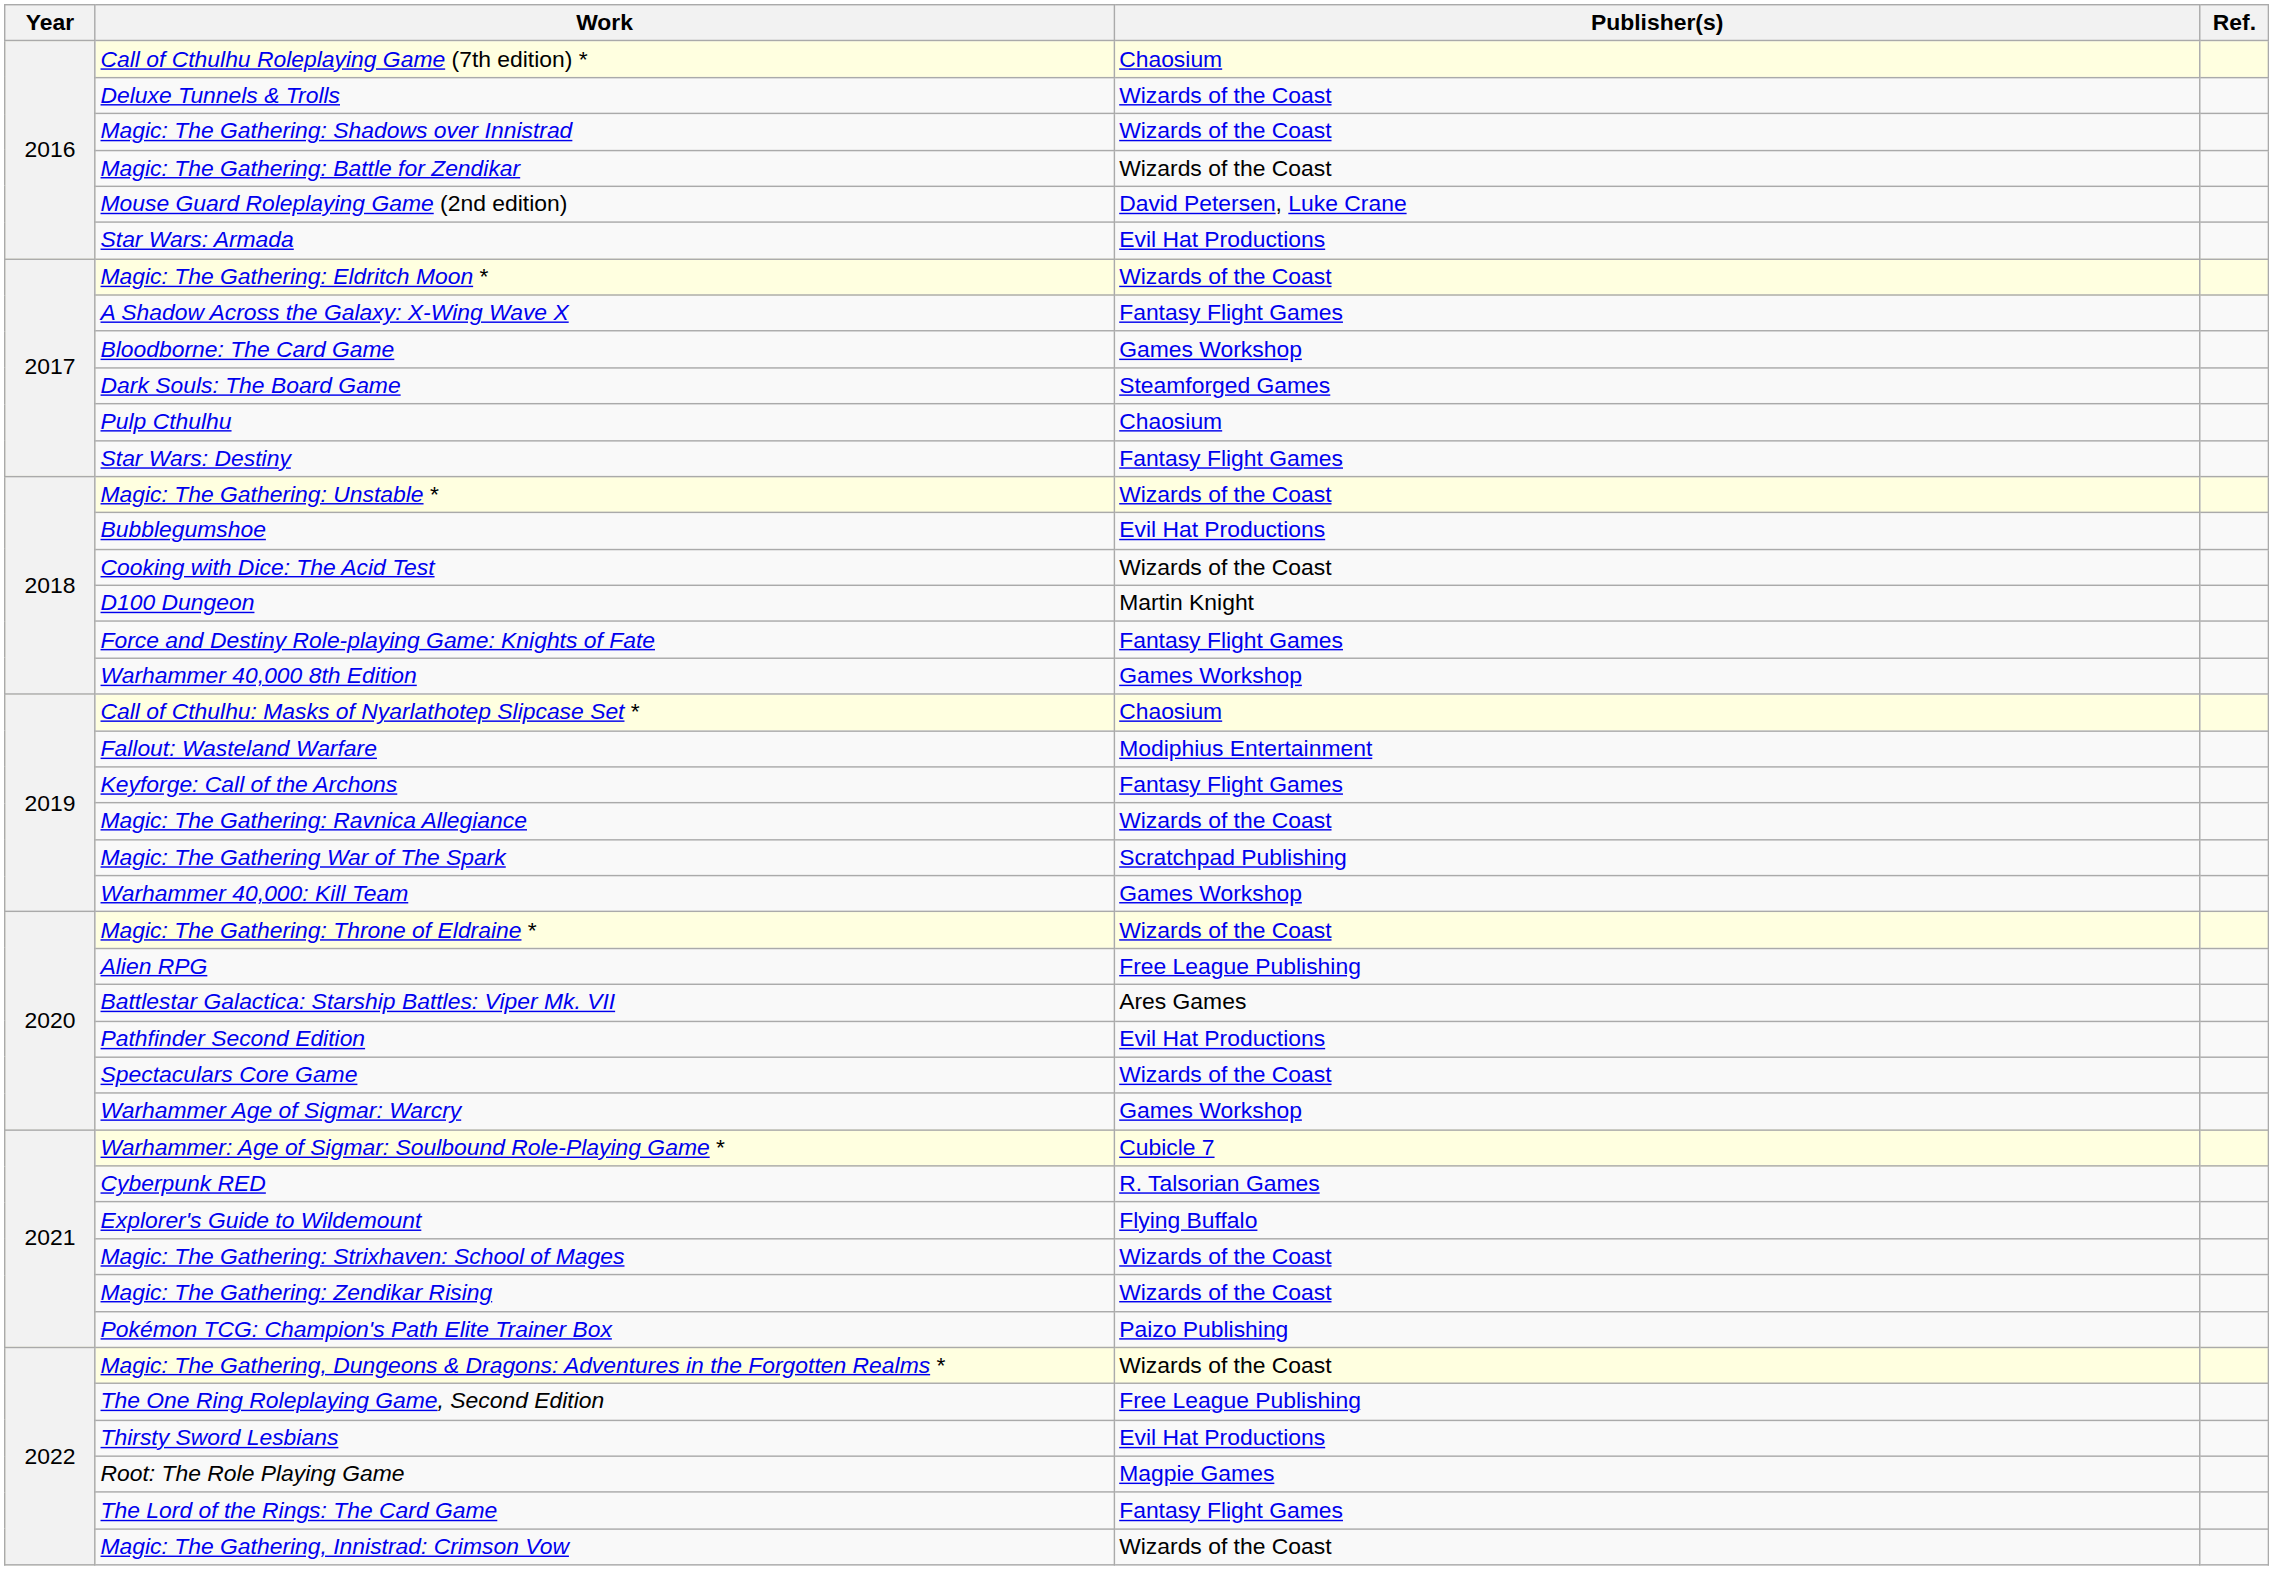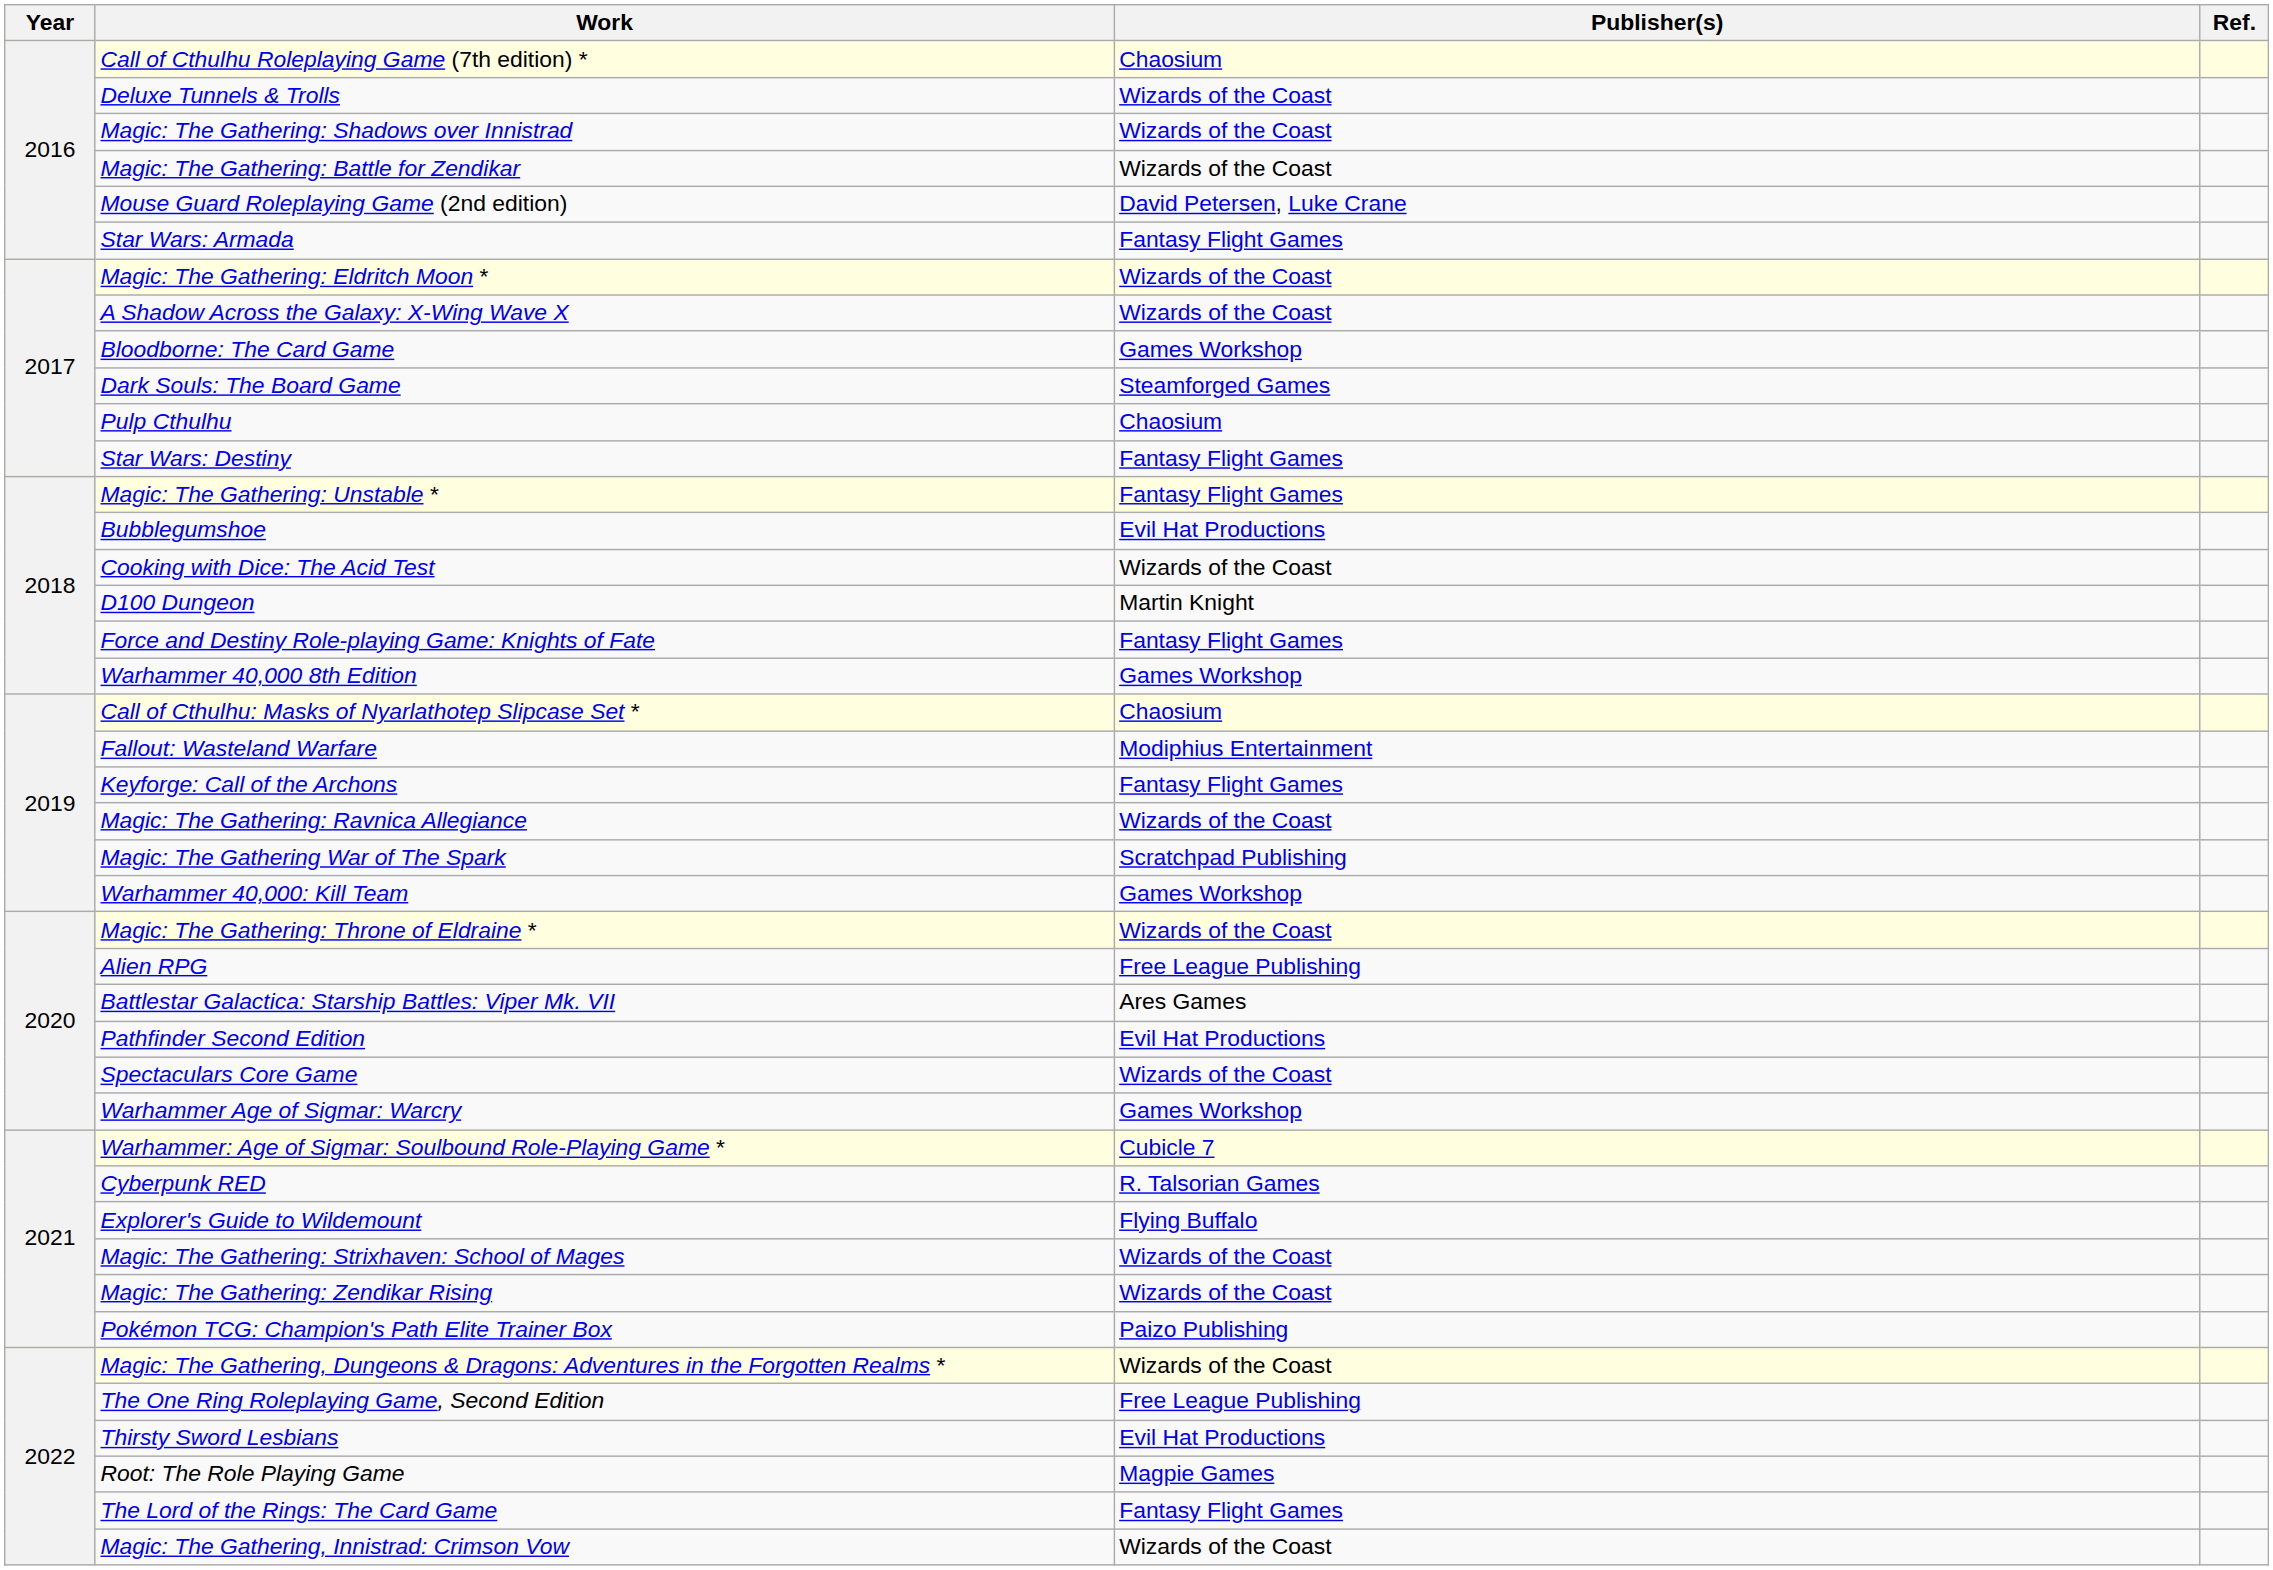 <table class="wikitable mw-collapsible" style="width:100%; margin:1em auto 1em auto;">
 <tr>
 <th style="width:4%;" scope="col">Year</th>
 <th style="width:45%;" scope="col">Work</th>
 <th style="width:48%;" scope="col" class="unsortable">Publisher(s)</th>
 <th style="width:3%;" scope="col" class="unsortable">Ref.</th>
 </tr>
 <tr style="background:lightyellow;">
 <th scope="row" rowspan="6" style="text-align:center; font-weight:normal;">2016</th>
 <td><em><a href='#'>Call of Cthulhu Roleplaying Game</a></em> (7th edition) *</td>
 <td><a href='#'>Chaosium</a></td>
 <td></td>
 </tr>
 <tr>
 <td><em><a href='#'>Deluxe Tunnels & Trolls</a></em></td>
 <td><a href='#'>Wizards of the Coast</a></td>
 <td></td>
 </tr>
 <tr>
 <td><em><a href='#'>Magic: The Gathering: Shadows over Innistrad</a></em></td>
 <td><a href='#'>Wizards of the Coast</a></td>
 <td></td>
 </tr>
 <tr>
 <td><em><a href='#'>Magic: The Gathering: Battle for Zendikar</a></em></td>
 <td>Wizards of the Coast</td>
 <td></td>
 </tr>
 <tr>
 <td><em><a href='#'>Mouse Guard Roleplaying Game</a></em> (2nd edition)</td>
 <td><a href='#'>David Petersen</a>, <a href='#'>Luke Crane</a></td>
 <td></td>
 </tr>
 <tr>
 <td><em><a href='#'>Star Wars: Armada</a></em></td>
-<td><a href='#'>Evil Hat Productions</a></td>
+<td><a href='#'>Fantasy Flight Games</a></td>
 <td></td>
 </tr>
 <tr style="background:lightyellow;">
 <th scope="row" rowspan="6" style="text-align:center; font-weight:normal;">2017</th>
 <td><em><a href='#'>Magic: The Gathering: Eldritch Moon</a></em> *</td>
 <td><a href='#'>Wizards of the Coast</a></td>
 <td></td>
 </tr>
 <tr>
 <td><em><a href='#'>A Shadow Across the Galaxy: X-Wing Wave X</a></em></td>
-<td><a href='#'>Fantasy Flight Games</a></td>
+<td><a href='#'>Wizards of the Coast</a></td>
 <td></td>
 </tr>
 <tr>
 <td><em><a href='#'>Bloodborne: The Card Game</a></em></td>
 <td><a href='#'>Games Workshop</a></td>
 <td></td>
 </tr>
 <tr>
 <td><em><a href='#'>Dark Souls: The Board Game</a></em></td>
 <td><a href='#'>Steamforged Games</a></td>
 <td></td>
 </tr>
 <tr>
 <td><em><a href='#'>Pulp Cthulhu</a></em></td>
 <td><a href='#'>Chaosium</a></td>
 <td></td>
 </tr>
 <tr>
 <td><em><a href='#'>Star Wars: Destiny</a></em></td>
 <td><a href='#'>Fantasy Flight Games</a></td>
 <td></td>
 </tr>
 <tr style="background:lightyellow;">
 <th scope="row" rowspan="6" style="text-align:center; font-weight:normal;">2018</th>
 <td><em><a href='#'>Magic: The Gathering: Unstable</a></em> *</td>
-<td><a href='#'>Wizards of the Coast</a></td>
+<td><a href='#'>Fantasy Flight Games</a></td>
 <td></td>
 </tr>
 <tr>
 <td><em><a href='#'>Bubblegumshoe</a></em></td>
 <td><a href='#'>Evil Hat Productions</a></td>
 <td></td>
 </tr>
 <tr>
 <td><em><a href='#'>Cooking with Dice: The Acid Test</a></em></td>
 <td>Wizards of the Coast</td>
 <td></td>
 </tr>
 <tr>
 <td><em><a href='#'>D100 Dungeon</a></em></td>
 <td>Martin Knight</td>
 <td></td>
 </tr>
 <tr>
 <td><em><a href='#'>Force and Destiny Role-playing Game: Knights of Fate</a></em></td>
 <td><a href='#'>Fantasy Flight Games</a></td>
 <td></td>
 </tr>
 <tr>
 <td><em><a href='#'>Warhammer 40,000 8th Edition</a></em></td>
 <td><a href='#'>Games Workshop</a></td>
 <td></td>
 </tr>
 <tr style="background:lightyellow;">
 <th rowspan="6" style="text-align:center; font-weight:normal;">2019</th>
 <td><em><a href='#'>Call of Cthulhu: Masks of Nyarlathotep Slipcase Set</a></em> *</td>
 <td><a href='#'>Chaosium</a></td>
 <td></td>
 </tr>
 <tr>
 <td><em><a href='#'>Fallout: Wasteland Warfare</a></em></td>
 <td><a href='#'>Modiphius Entertainment</a></td>
 <td></td>
 </tr>
 <tr>
 <td><em><a href='#'>Keyforge: Call of the Archons</a></em></td>
 <td><a href='#'>Fantasy Flight Games</a></td>
 <td></td>
 </tr>
 <tr>
 <td><em><a href='#'>Magic: The Gathering: Ravnica Allegiance</a></em></td>
 <td><a href='#'>Wizards of the Coast</a></td>
 <td></td>
 </tr>
 <tr>
 <td><em><a href='#'>Magic: The Gathering War of The Spark</a></em></td>
 <td><a href='#'>Scratchpad Publishing</a></td>
 <td></td>
 </tr>
 <tr>
 <td><em><a href='#'>Warhammer 40,000: Kill Team</a></em></td>
 <td><a href='#'>Games Workshop</a></td>
 <td></td>
 </tr>
 <tr style="background:lightyellow;">
 <th rowspan="6" style="text-align:center; font-weight:normal;">2020</th>
 <td><em><a href='#'>Magic: The Gathering: Throne of Eldraine</a></em> *</td>
 <td><a href='#'>Wizards of the Coast</a></td>
 <td></td>
 </tr>
 <tr>
 <td><em><a href='#'>Alien RPG</a></em></td>
 <td><a href='#'>Free League Publishing</a></td>
 <td></td>
 </tr>
 <tr>
 <td><em><a href='#'>Battlestar Galactica: Starship Battles: Viper Mk. VII</a></em></td>
 <td>Ares Games</td>
 <td></td>
 </tr>
 <tr>
 <td><em><a href='#'>Pathfinder Second Edition</a></em></td>
 <td><a href='#'>Evil Hat Productions</a></td>
 <td></td>
 </tr>
 <tr>
 <td><em><a href='#'>Spectaculars Core Game</a></em></td>
 <td><a href='#'>Wizards of the Coast</a></td>
 <td></td>
 </tr>
 <tr>
 <td><em><a href='#'>Warhammer Age of Sigmar: Warcry</a></em></td>
 <td><a href='#'>Games Workshop</a></td>
 <td></td>
 </tr>
 <tr style="background:lightyellow;">
 <th rowspan="6" style="text-align:center; font-weight:normal;">2021</th>
 <td><em><a href='#'>Warhammer: Age of Sigmar: Soulbound Role-Playing Game</a></em> *</td>
 <td><a href='#'>Cubicle 7</a></td>
 <td></td>
 </tr>
 <tr>
 <td><em><a href='#'>Cyberpunk RED</a></em></td>
 <td><a href='#'>R. Talsorian Games</a></td>
 <td></td>
 </tr>
 <tr>
 <td><em><a href='#'>Explorer's Guide to Wildemount</a></em></td>
 <td><a href='#'>Flying Buffalo</a></td>
 <td></td>
 </tr>
 <tr>
 <td><em><a href='#'>Magic: The Gathering: Strixhaven: School of Mages</a></em></td>
 <td><a href='#'>Wizards of the Coast</a></td>
 <td></td>
 </tr>
 <tr>
 <td><em><a href='#'>Magic: The Gathering: Zendikar Rising</a></em></td>
 <td><a href='#'>Wizards of the Coast</a></td>
 <td></td>
 </tr>
 <tr>
 <td><em><a href='#'>Pokémon TCG: Champion's Path Elite Trainer Box</a></em></td>
 <td><a href='#'>Paizo Publishing</a></td>
 <td></td>
 </tr>
 <tr style="background:lightyellow;">
 <th scope="row" rowspan="6" style="text-align:center; font-weight:normal;">2022</th>
 <td><em><a href='#'>Magic: The Gathering, Dungeons & Dragons: Adventures in the Forgotten Realms</a></em> *</td>
 <td>Wizards of the Coast</td>
 <td></td>
 </tr>
 <tr>
 <td><em><a href='#'>The One Ring Roleplaying Game</a>, Second Edition</em></td>
 <td><a href='#'>Free League Publishing</a></td>
 <td></td>
 </tr>
 <tr>
 <td><em><a href='#'>Thirsty Sword Lesbians</a></em></td>
 <td><a href='#'>Evil Hat Productions</a></td>
 <td></td>
 </tr>
 <tr>
 <td><em>Root: The Role Playing Game</em></td>
 <td><a href='#'>Magpie Games</a></td>
 <td></td>
 </tr>
 <tr>
 <td><em><a href='#'>The Lord of the Rings: The Card Game</a></em></td>
 <td><a href='#'>Fantasy Flight Games</a></td>
 <td></td>
 </tr>
 <tr>
 <td><em><a href='#'>Magic: The Gathering, Innistrad: Crimson Vow</a></em></td>
 <td>Wizards of the Coast</td>
 <td></td>
 </tr>
 </table>
